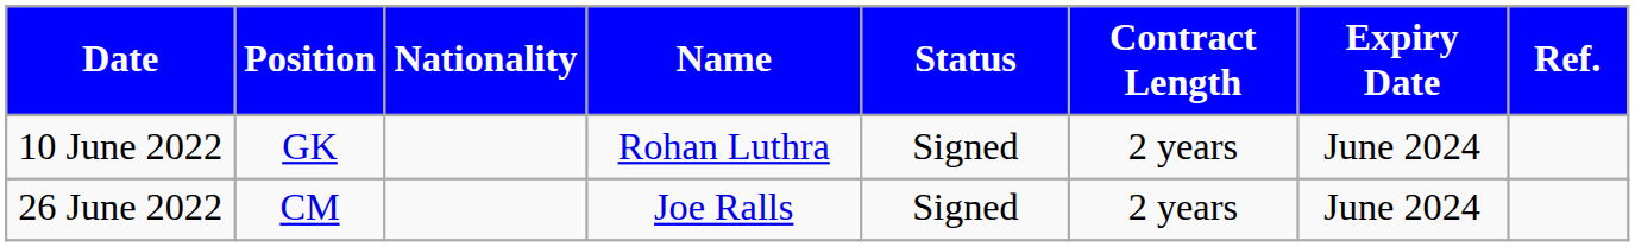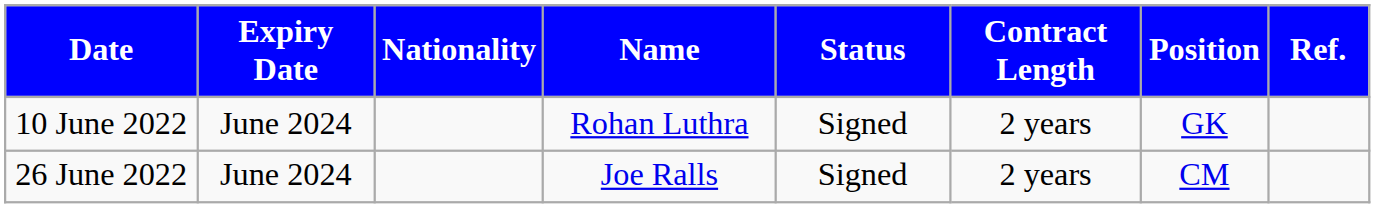 <table class="wikitable"  style="text-align:center; font-size:90%; ">
 <tr>
 <th style="background:#0000FF; color:white; width:125px;">Date</th>
-<th style="background:#0000FF; color:white; width:50px;">Position</th>
+<th style="background:#0000FF; color:white; width:100px;">Expiry Date</th>
 <th style="background:#0000FF; color:white; width:50px;">Nationality</th>
 <th style="background:#0000FF; color:white; width:150px;">Name</th>
 <th style="background:#0000FF; color:white; width:100px;">Status</th>
 <th style="background:#0000FF; color:white; width:100px;">Contract Length</th>
-<th style="background:#0000FF; color:white; width:100px;">Expiry Date</th>
+<th style="background:#0000FF; color:white; width:50px;">Position</th>
 <th style="background:#0000FF; color:white; width:50px;">Ref.</th>
 </tr>
 <tr>
 <td>10 June 2022</td>
-<td><a href='#'>GK</a></td>
+<td>June 2024</td>
 <td></td>
 <td><a href='#'>Rohan Luthra</a></td>
 <td>Signed</td>
 <td>2 years</td>
-<td>June 2024</td>
+<td><a href='#'>GK</a></td>
 <td></td>
 </tr>
 <tr>
 <td>26 June 2022</td>
-<td><a href='#'>CM</a></td>
+<td>June 2024</td>
 <td></td>
 <td><a href='#'>Joe Ralls</a></td>
 <td>Signed</td>
 <td>2 years</td>
-<td>June 2024</td>
+<td><a href='#'>CM</a></td>
 <td></td>
 </tr>
 </table>
